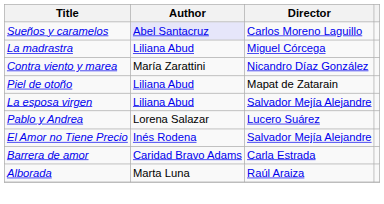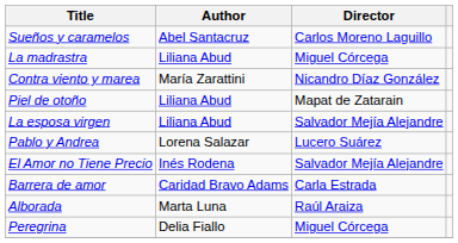 <table class="wikitable sortable">
 <tr>
 <th>Title</th>
 <th>Author</th>
 <th>Director</th>
 <th></th>
 </tr>
 <tr>
 <td><em><a href='#'>Sueños y caramelos</a></em></td>
-<td style="background: lavender;"><a href='#'>Abel Santacruz</a></td>
+<td><a href='#'>Abel Santacruz</a></td>
 <td><a href='#'>Carlos Moreno Laguillo</a></td>
 <td></td>
 </tr>
 <tr>
 <td><em><a href='#'>La madrastra</a></em></td>
 <td><a href='#'>Liliana Abud</a></td>
 <td><a href='#'>Miguel Córcega</a></td>
 <td></td>
 </tr>
 <tr>
 <td><em><a href='#'>Contra viento y marea</a></em></td>
 <td>María Zarattini</td>
 <td><a href='#'>Nicandro Díaz González</a></td>
 <td></td>
 </tr>
 <tr>
 <td><em><a href='#'>Piel de otoño</a></em></td>
 <td><a href='#'>Liliana Abud</a></td>
 <td>Mapat de Zatarain</td>
 <td></td>
 </tr>
 <tr>
 <td><em><a href='#'>La esposa virgen</a></em></td>
 <td><a href='#'>Liliana Abud</a></td>
 <td><a href='#'>Salvador Mejía Alejandre</a></td>
 <td></td>
 </tr>
 <tr>
 <td><em><a href='#'>Pablo y Andrea</a></em></td>
 <td>Lorena Salazar</td>
 <td><a href='#'>Lucero Suárez</a></td>
 <td></td>
 </tr>
 <tr>
 <td><em><a href='#'>El Amor no Tiene Precio</a></em></td>
 <td><a href='#'>Inés Rodena</a></td>
 <td><a href='#'>Salvador Mejía Alejandre</a></td>
 <td></td>
 </tr>
 <tr>
 <td><em><a href='#'>Barrera de amor</a></em></td>
 <td><a href='#'>Caridad Bravo Adams</a></td>
 <td><a href='#'>Carla Estrada</a></td>
 <td></td>
 </tr>
 <tr>
 <td><em><a href='#'>Alborada</a></em></td>
 <td>Marta Luna</td>
 <td><a href='#'>Raúl Araiza</a></td>
 <td></td>
 </tr>
 <tr>
+<td><em><a href='#'>Peregrina</a></em></td>
+<td>Delia Fiallo</td>
+<td><a href='#'>Miguel Córcega</a></td>
+<td></td>
+</tr>
+<tr>
 </tr>
 </table>
